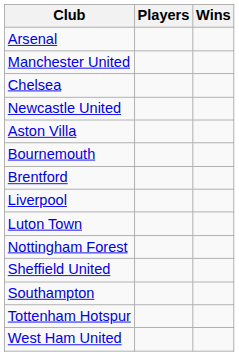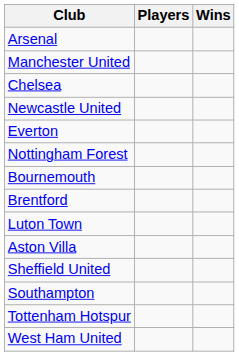 <table class="wikitable sortable" style="border-collapse:collapse">
 <tr>
 <th>Club</th>
 <th>Players</th>
 <th>Wins</th>
 </tr>
 <tr>
 <td><a href='#'>Arsenal</a></td>
 <td align="center"></td>
 <td align="center"></td>
 </tr>
 <tr>
 <td><a href='#'>Manchester United</a></td>
 <td align="center"></td>
 <td align="center"></td>
 </tr>
 <tr>
 <td><a href='#'>Chelsea</a></td>
 <td align="center"></td>
 <td align="center"></td>
 </tr>
 <tr>
 <td><a href='#'>Newcastle United</a></td>
 <td align="center"></td>
 <td align="center"></td>
 </tr>
 <tr>
-<td><a href='#'>Aston Villa</a></td>
+<td><a href='#'>Everton</a></td>
+<td align="center"></td>
+<td align="center"></td>
+</tr>
+<tr>
+<td><a href='#'>Nottingham Forest</a></td>
 <td align="center"></td>
 <td align="center"></td>
 </tr>
 <tr>
 <td><a href='#'>Bournemouth</a></td>
 <td align="center"></td>
 <td align="center"></td>
 </tr>
 <tr>
 <td><a href='#'>Brentford</a></td>
 <td align="center"></td>
 <td align="center"></td>
 </tr>
 <tr>
-<td><a href='#'>Liverpool</a></td>
-<td align="center"></td>
-<td align="center"></td>
-</tr>
-<tr>
 <td><a href='#'>Luton Town</a></td>
 <td align="center"></td>
 <td align="center"></td>
 </tr>
 <tr>
-<td><a href='#'>Nottingham Forest</a></td>
+<td><a href='#'>Aston Villa</a></td>
 <td align="center"></td>
 <td align="center"></td>
 </tr>
 <tr>
 <td><a href='#'>Sheffield United</a></td>
 <td align="center"></td>
 <td align="center"></td>
 </tr>
 <tr>
 <td><a href='#'>Southampton</a></td>
 <td align="center"></td>
 <td align="center"></td>
 </tr>
 <tr>
 <td><a href='#'>Tottenham Hotspur</a></td>
 <td align="center"></td>
 <td align="center"></td>
 </tr>
 <tr>
 <td><a href='#'>West Ham United</a></td>
 <td align="center"></td>
 <td align="center"></td>
 </tr>
 </table>
